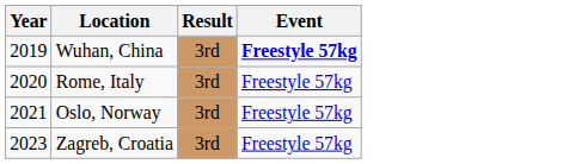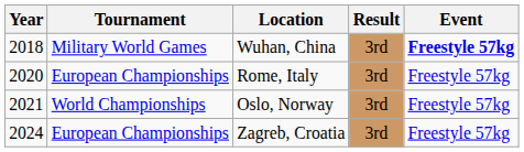 <table class="wikitable" style="font-size:95%;">
 <tr>
 <th>Year</th>
+<th>Tournament</th>
 <th>Location</th>
 <th>Result</th>
 <th>Event</th>
 </tr>
 <tr>
-<td>2019</td>
+<td>2018</td>
+<td><a href='#'>Military World Games</a></td>
 <td>Wuhan, China</td>
 <td align="center" bgcolor="cc9966">3rd</td>
 <td><strong><a href='#'>Freestyle 57kg</a></strong></td>
 </tr>
 <tr>
 <td>2020</td>
+<td><a href='#'>European Championships</a></td>
 <td>Rome, Italy</td>
 <td align="center" bgcolor="cc9966">3rd</td>
 <td><a href='#'>Freestyle 57kg</a></td>
 </tr>
 <tr>
 <td>2021</td>
+<td><a href='#'>World Championships</a></td>
 <td>Oslo, Norway</td>
 <td align="center" bgcolor="cc9966">3rd</td>
 <td><a href='#'>Freestyle 57kg</a></td>
 </tr>
 <tr>
-<td>2023</td>
+<td>2024</td>
+<td><a href='#'>European Championships</a></td>
 <td>Zagreb, Croatia</td>
 <td align="center" bgcolor="cc9966">3rd</td>
 <td><a href='#'>Freestyle 57kg</a></td>
 </tr>
 </table>
